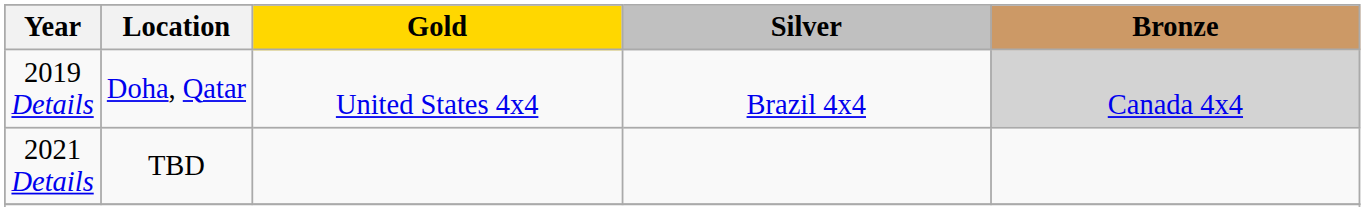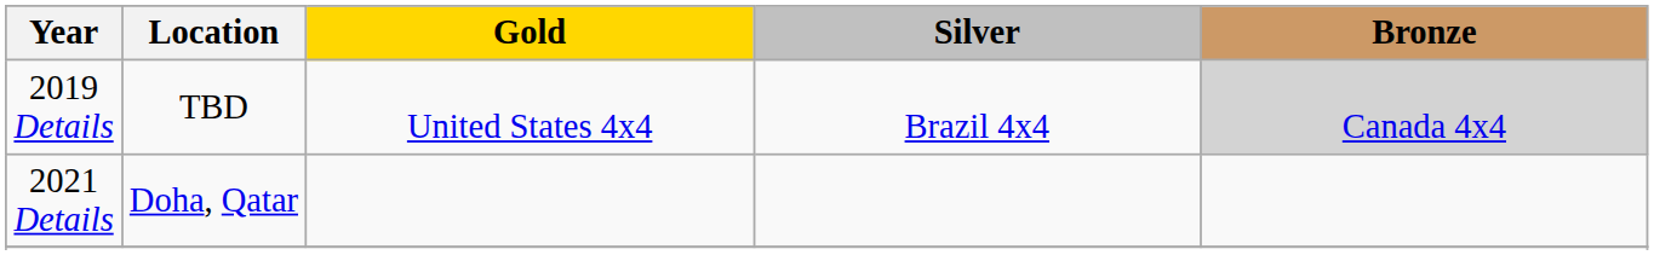 <table class="wikitable">
 <tr>
 <th>Year</th>
 <th>Location</th>
 <th scope=col colspan=1 style="width:200px; background: gold;">Gold</th>
 <th scope=col colspan=1 style="width:200px; background: silver;">Silver</th>
 <th scope=col colspan=1 style="width:200px; background: #cc9966;">Bronze</th>
 </tr>
 <tr align=center>
 <td>2019 <br><em><a href='#'>Details</a></em></td>
-<td><a href='#'>Doha</a>, <a href='#'>Qatar</a></td>
+<td>TBD</td>
 <td> <br> <a href='#'>United States 4x4</a></td>
 <td> <br> <a href='#'>Brazil 4x4</a></td>
 <td style="background: lightgrey;"> <br> <a href='#'>Canada 4x4</a></td>
 </tr>
 <tr align=center>
 <td>2021 <br><em><a href='#'>Details</a></em></td>
-<td>TBD</td>
+<td><a href='#'>Doha</a>, <a href='#'>Qatar</a></td>
 <td> <br></td>
 <td> <br></td>
 <td> <br></td>
 </tr>
 <tr align=center>
 </tr>
 <tr>
 </tr>
 </table>
